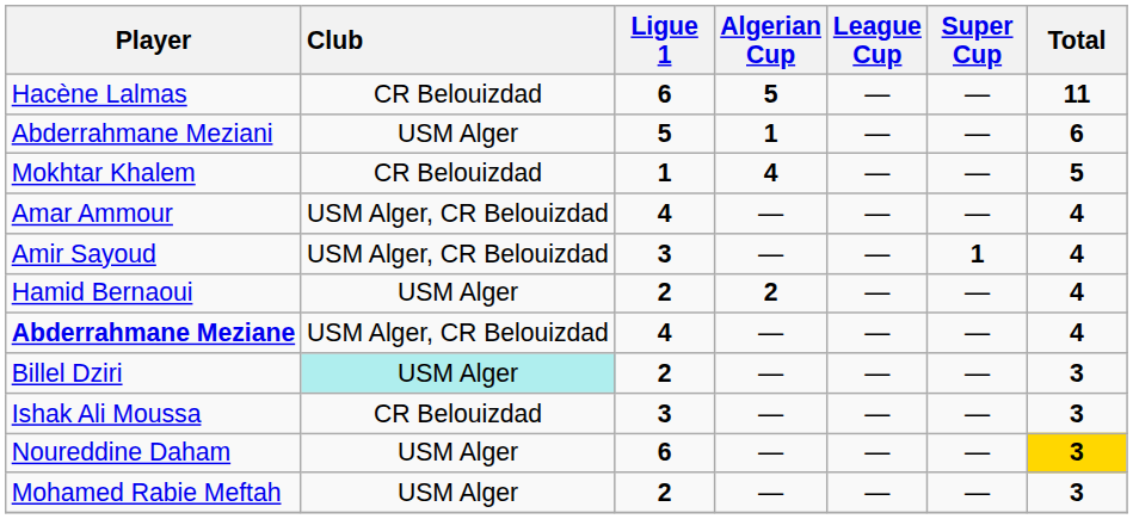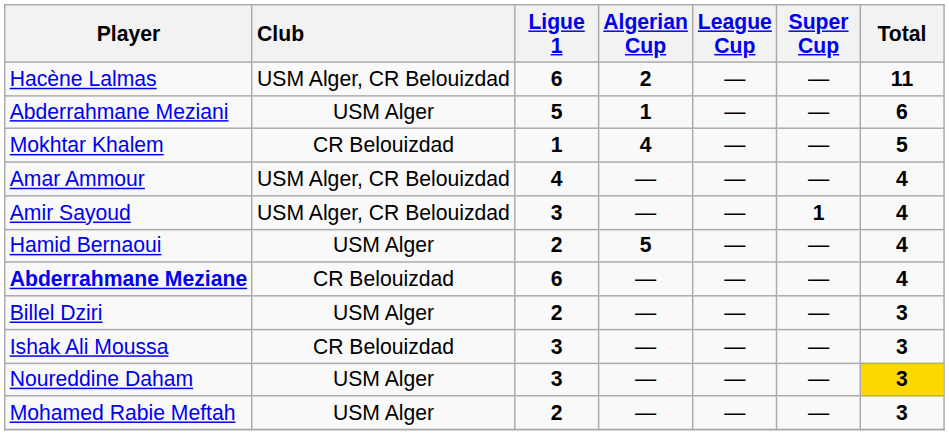 <table class="wikitable plainrowheaders sortable" style="text-align:center;font-size:90%">
 <tr>
 <th>Player</th>
 <th style="text-align:left;" style="width:150px;">Club</th>
 <th width=50><a href='#'>Ligue 1</a></th>
 <th width=50><a href='#'>Algerian Cup</a></th>
 <th width=50><a href='#'>League Cup</a></th>
 <th width=50><a href='#'>Super Cup</a></th>
 <th width=50>Total</th>
 </tr>
 <tr>
 <td style="text-align:left;"> <a href='#'>Hacène Lalmas</a></td>
-<td>CR Belouizdad</td>
+<td>USM Alger, CR Belouizdad</td>
 <td><strong>6</strong></td>
-<td><strong>5</strong></td>
+<td><strong>2</strong></td>
 <td>—</td>
 <td>—</td>
 <td><strong>11</strong></td>
 </tr>
 <tr>
 <td style="text-align:left;"> <a href='#'>Abderrahmane Meziani</a></td>
 <td>USM Alger</td>
 <td><strong>5</strong></td>
 <td><strong>1</strong></td>
 <td>—</td>
 <td>—</td>
 <td><strong>6</strong></td>
 </tr>
 <tr>
 <td style="text-align:left;"> <a href='#'>Mokhtar Khalem</a></td>
 <td>CR Belouizdad</td>
 <td><strong>1</strong></td>
 <td><strong>4</strong></td>
 <td>—</td>
 <td>—</td>
 <td><strong>5</strong></td>
 </tr>
 <tr>
 <td style="text-align:left;"> <a href='#'>Amar Ammour</a></td>
 <td>USM Alger, CR Belouizdad</td>
 <td><strong>4</strong></td>
 <td>—</td>
 <td>—</td>
 <td>—</td>
 <td><strong>4</strong></td>
 </tr>
 <tr>
 <td style="text-align:left;"> <a href='#'>Amir Sayoud</a></td>
 <td>USM Alger, CR Belouizdad</td>
 <td><strong>3</strong></td>
 <td>—</td>
 <td>—</td>
 <td><strong>1</strong></td>
 <td><strong>4</strong></td>
 </tr>
 <tr>
 <td style="text-align:left;"> <a href='#'>Hamid Bernaoui</a></td>
 <td>USM Alger</td>
 <td><strong>2</strong></td>
-<td><strong>2</strong></td>
+<td><strong>5</strong></td>
 <td>—</td>
 <td>—</td>
 <td><strong>4</strong></td>
 </tr>
 <tr>
 <td style="text-align:left;"> <strong><a href='#'>Abderrahmane Meziane</a></strong></td>
-<td>USM Alger, CR Belouizdad</td>
-<td><strong>4</strong></td>
+<td>CR Belouizdad</td>
+<td><strong>6</strong></td>
 <td>—</td>
 <td>—</td>
 <td>—</td>
 <td><strong>4</strong></td>
 </tr>
 <tr>
 <td style="text-align:left;"> <a href='#'>Billel Dziri</a></td>
-<td style="background: paleturquoise;">USM Alger</td>
+<td>USM Alger</td>
 <td><strong>2</strong></td>
 <td>—</td>
 <td>—</td>
 <td>—</td>
 <td><strong>3</strong></td>
 </tr>
 <tr>
 <td style="text-align:left;"> <a href='#'>Ishak Ali Moussa</a></td>
 <td>CR Belouizdad</td>
 <td><strong>3</strong></td>
 <td>—</td>
 <td>—</td>
 <td>—</td>
 <td><strong>3</strong></td>
 </tr>
 <tr>
 <td style="text-align:left;"> <a href='#'>Noureddine Daham</a></td>
 <td>USM Alger</td>
-<td><strong>6</strong></td>
+<td><strong>3</strong></td>
 <td>—</td>
 <td>—</td>
 <td>—</td>
 <td style="background: gold;"><strong>3</strong></td>
 </tr>
 <tr>
 <td style="text-align:left;"> <a href='#'>Mohamed Rabie Meftah</a></td>
 <td>USM Alger</td>
 <td><strong>2</strong></td>
 <td>—</td>
 <td>—</td>
 <td>—</td>
 <td><strong>3</strong></td>
 </tr>
 <tr>
 </tr>
 </table>
